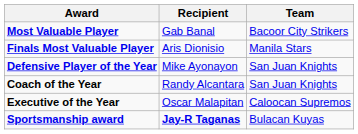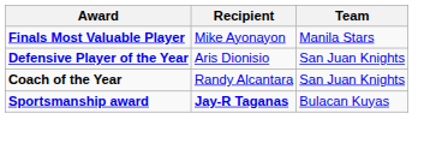 <table class="wikitable">
 <tr>
 <th>Award</th>
 <th>Recipient</th>
 <th>Team</th>
 </tr>
 <tr>
-<td><strong><a href='#'>Most Valuable Player</a></strong></td>
-<td><a href='#'>Gab Banal</a></td>
-<td><a href='#'>Bacoor City Strikers</a></td>
-</tr>
-<tr>
 <td><strong><a href='#'>Finals Most Valuable Player</a></strong></td>
-<td><a href='#'>Aris Dionisio</a></td>
+<td><a href='#'>Mike Ayonayon</a></td>
 <td><a href='#'>Manila Stars</a></td>
 </tr>
 <tr>
 <td><strong><a href='#'>Defensive Player of the Year</a></strong></td>
-<td><a href='#'>Mike Ayonayon</a></td>
+<td><a href='#'>Aris Dionisio</a></td>
 <td><a href='#'>San Juan Knights</a></td>
 </tr>
 <tr>
 <td><strong>Coach of the Year</strong></td>
 <td><a href='#'>Randy Alcantara</a></td>
 <td><a href='#'>San Juan Knights</a></td>
 </tr>
 <tr>
-<td><strong>Executive of the Year</strong></td>
-<td><a href='#'>Oscar Malapitan</a></td>
-<td><a href='#'>Caloocan Supremos</a></td>
-</tr>
-<tr>
 <td><strong><a href='#'>Sportsmanship award</a></strong></td>
 <td><strong><a href='#'>Jay-R Taganas</a></strong></td>
 <td><a href='#'>Bulacan Kuyas</a></td>
 </tr>
 </table>
